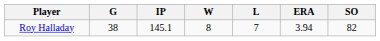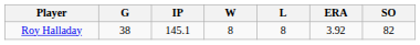 <table class="wikitable sortable">
 <tr>
 <th bgcolor="#DDDDFF" width="16%">Player</th>
 <th bgcolor="#DDDDFF" width="9%">G</th>
 <th bgcolor="#DDDDFF" width="9%">IP</th>
 <th bgcolor="#DDDDFF" width="9%">W</th>
 <th bgcolor="#DDDDFF" width="9%">L</th>
 <th bgcolor="#DDDDFF" width="9%">ERA</th>
 <th bgcolor="#DDDDFF" width="9%">SO</th>
 </tr>
 <tr align="center">
 <td><a href='#'>Roy Halladay</a></td>
 <td>38</td>
 <td>145.1</td>
 <td>8</td>
-<td>7</td>
-<td>3.94</td>
+<td>8</td>
+<td>3.92</td>
 <td>82</td>
 </tr>
 </table>
